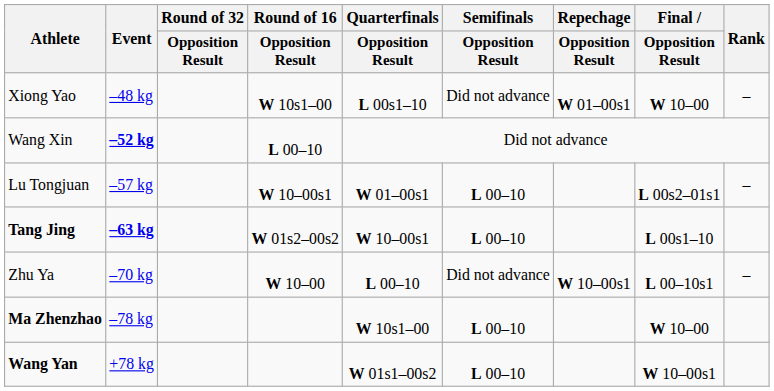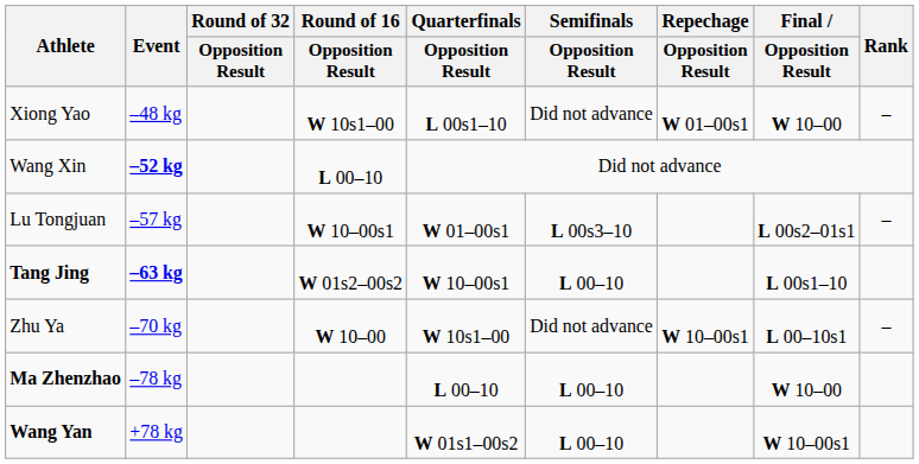 <table class=wikitable style=font-size:90%;text-align:center>
 <tr>
 <th rowspan="2">Athlete</th>
 <th rowspan="2">Event</th>
 <th>Round of 32</th>
 <th>Round of 16</th>
 <th>Quarterfinals</th>
 <th>Semifinals</th>
 <th>Repechage</th>
 <th>Final / </th>
 <th rowspan=2>Rank</th>
 </tr>
 <tr style="font-size:95%">
 <th>Opposition<br>Result</th>
 <th>Opposition<br>Result</th>
 <th>Opposition<br>Result</th>
 <th>Opposition<br>Result</th>
 <th>Opposition<br>Result</th>
 <th>Opposition<br>Result</th>
 </tr>
 <tr>
 <td align=left>Xiong Yao</td>
 <td align=left><a href='#'>–48 kg</a></td>
 <td></td>
 <td><br><strong>W</strong> 10s1–00</td>
 <td><br><strong>L</strong> 00s1–10</td>
 <td>Did not advance</td>
 <td><br><strong>W</strong> 01–00s1</td>
 <td><br><strong>W</strong> 10–00</td>
 <td>–</td>
 </tr>
 <tr>
 <td align=left>Wang Xin</td>
 <td align=left><strong><a href='#'>–52 kg</a></strong></td>
 <td></td>
 <td><br><strong>L</strong> 00–10</td>
 <td colspan=5>Did not advance</td>
 </tr>
 <tr>
 <td align=left>Lu Tongjuan</td>
 <td align=left><a href='#'>–57 kg</a></td>
 <td></td>
 <td><br><strong>W</strong> 10–00s1</td>
 <td><br><strong>W</strong> 01–00s1</td>
-<td><br><strong>L</strong> 00–10</td>
+<td><br><strong>L</strong> 00s3–10</td>
 <td></td>
 <td><br><strong>L</strong> 00s2–01s1</td>
 <td>–</td>
 </tr>
 <tr>
 <td align=left><strong>Tang Jing</strong></td>
 <td align=left><strong><a href='#'>–63 kg</a></strong></td>
 <td></td>
 <td><br><strong>W</strong> 01s2–00s2</td>
 <td><br><strong>W</strong> 10–00s1</td>
 <td><br><strong>L</strong> 00–10</td>
 <td></td>
 <td><br><strong>L</strong> 00s1–10</td>
 <td></td>
 </tr>
 <tr>
 <td align=left>Zhu Ya</td>
 <td align=left><a href='#'>–70 kg</a></td>
 <td></td>
 <td><br><strong>W</strong> 10–00</td>
-<td><br><strong>L</strong> 00–10</td>
+<td><br><strong>W</strong> 10s1–00</td>
 <td>Did not advance</td>
 <td><br><strong>W</strong> 10–00s1</td>
 <td><br><strong>L</strong> 00–10s1</td>
 <td>–</td>
 </tr>
 <tr>
 <td align=left><strong>Ma Zhenzhao</strong></td>
 <td align=left><a href='#'>–78 kg</a></td>
 <td></td>
 <td></td>
-<td><br><strong>W</strong> 10s1–00</td>
+<td><br><strong>L</strong> 00–10</td>
 <td><br><strong>L</strong> 00–10</td>
 <td></td>
 <td><br><strong>W</strong> 10–00</td>
 <td></td>
 </tr>
 <tr>
 <td align=left><strong>Wang Yan</strong></td>
 <td align=left><a href='#'>+78 kg</a></td>
 <td></td>
 <td></td>
 <td><br><strong>W</strong> 01s1–00s2</td>
 <td><br><strong>L</strong> 00–10</td>
 <td></td>
 <td><br><strong>W</strong> 10–00s1</td>
 <td></td>
 </tr>
 </table>
